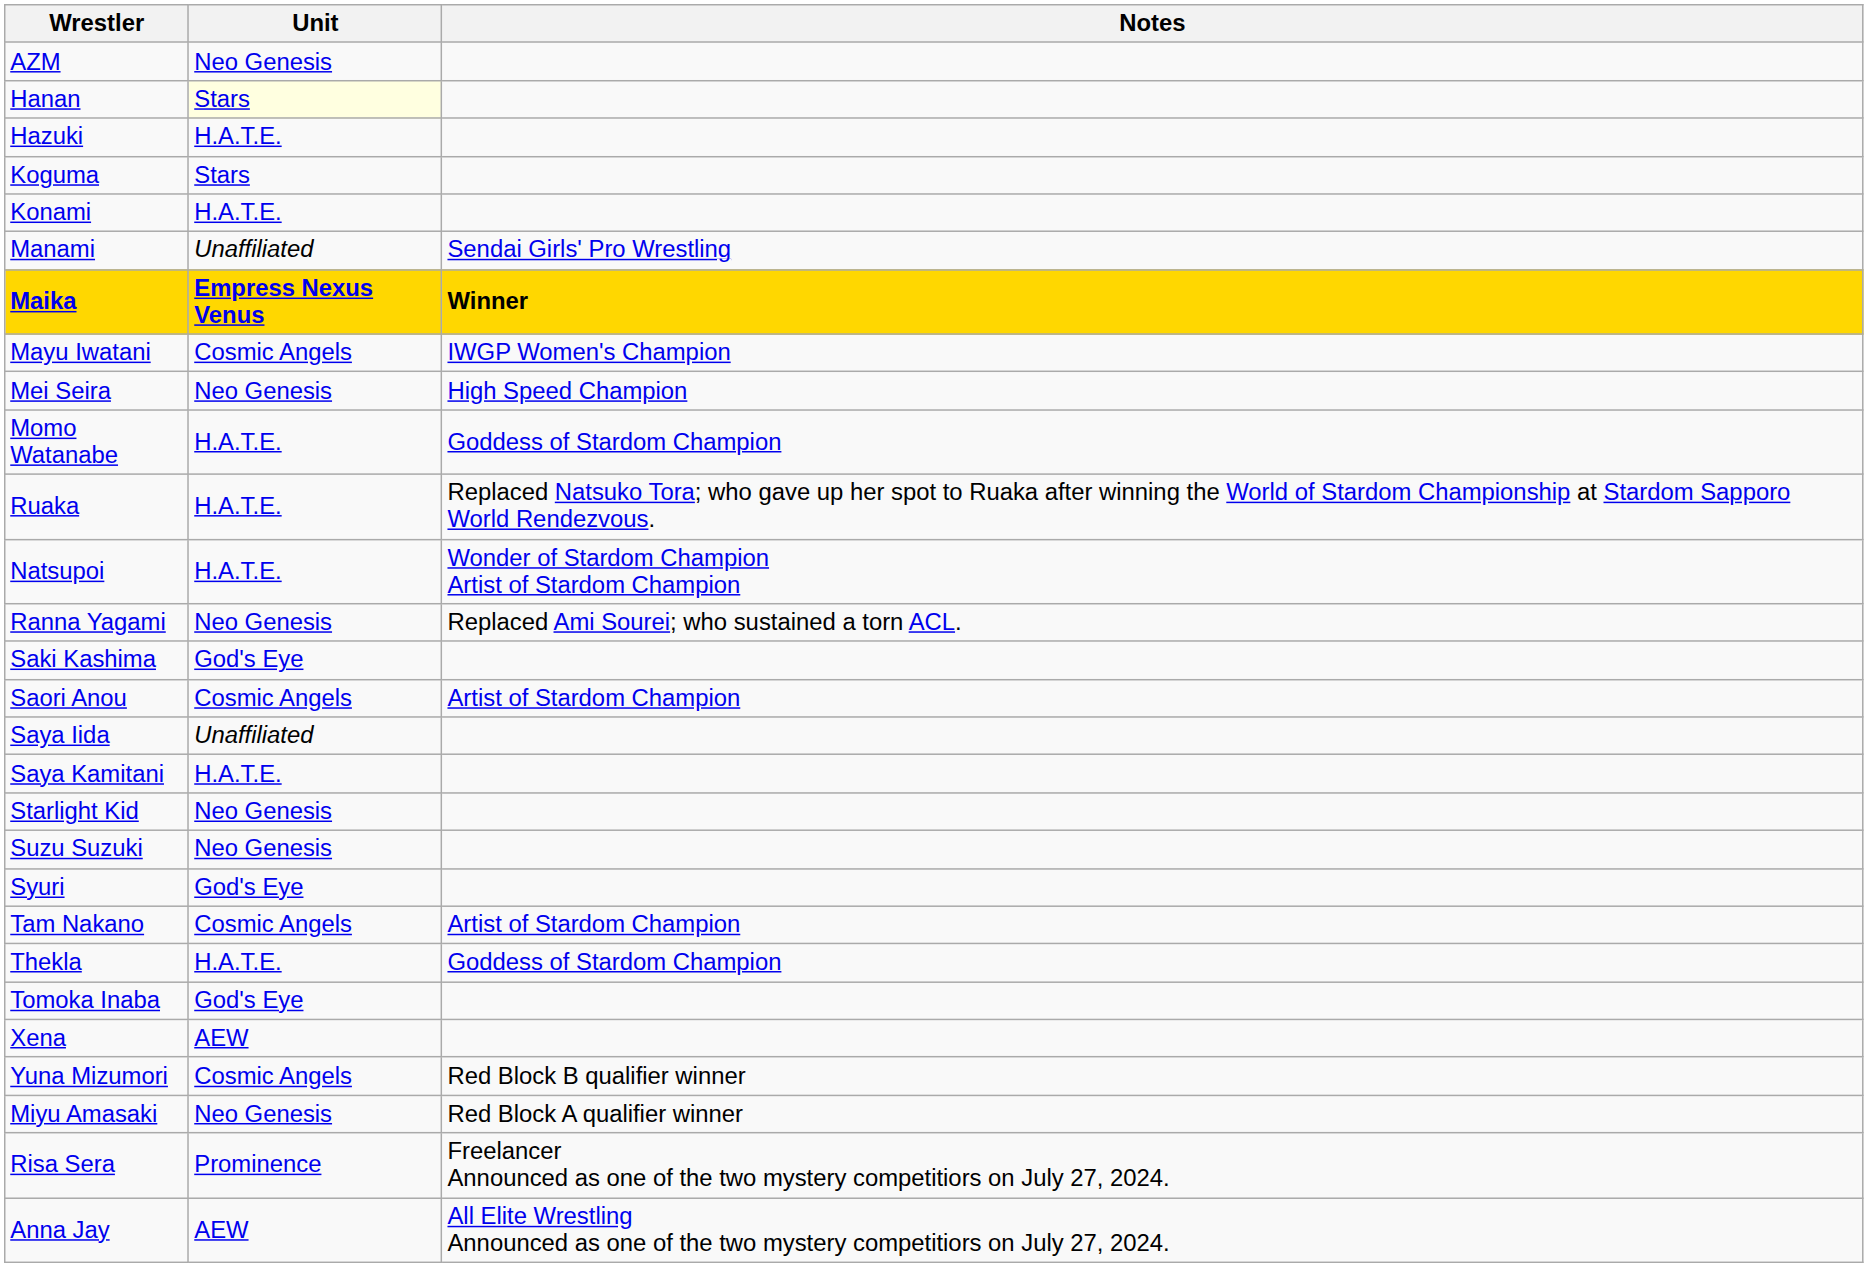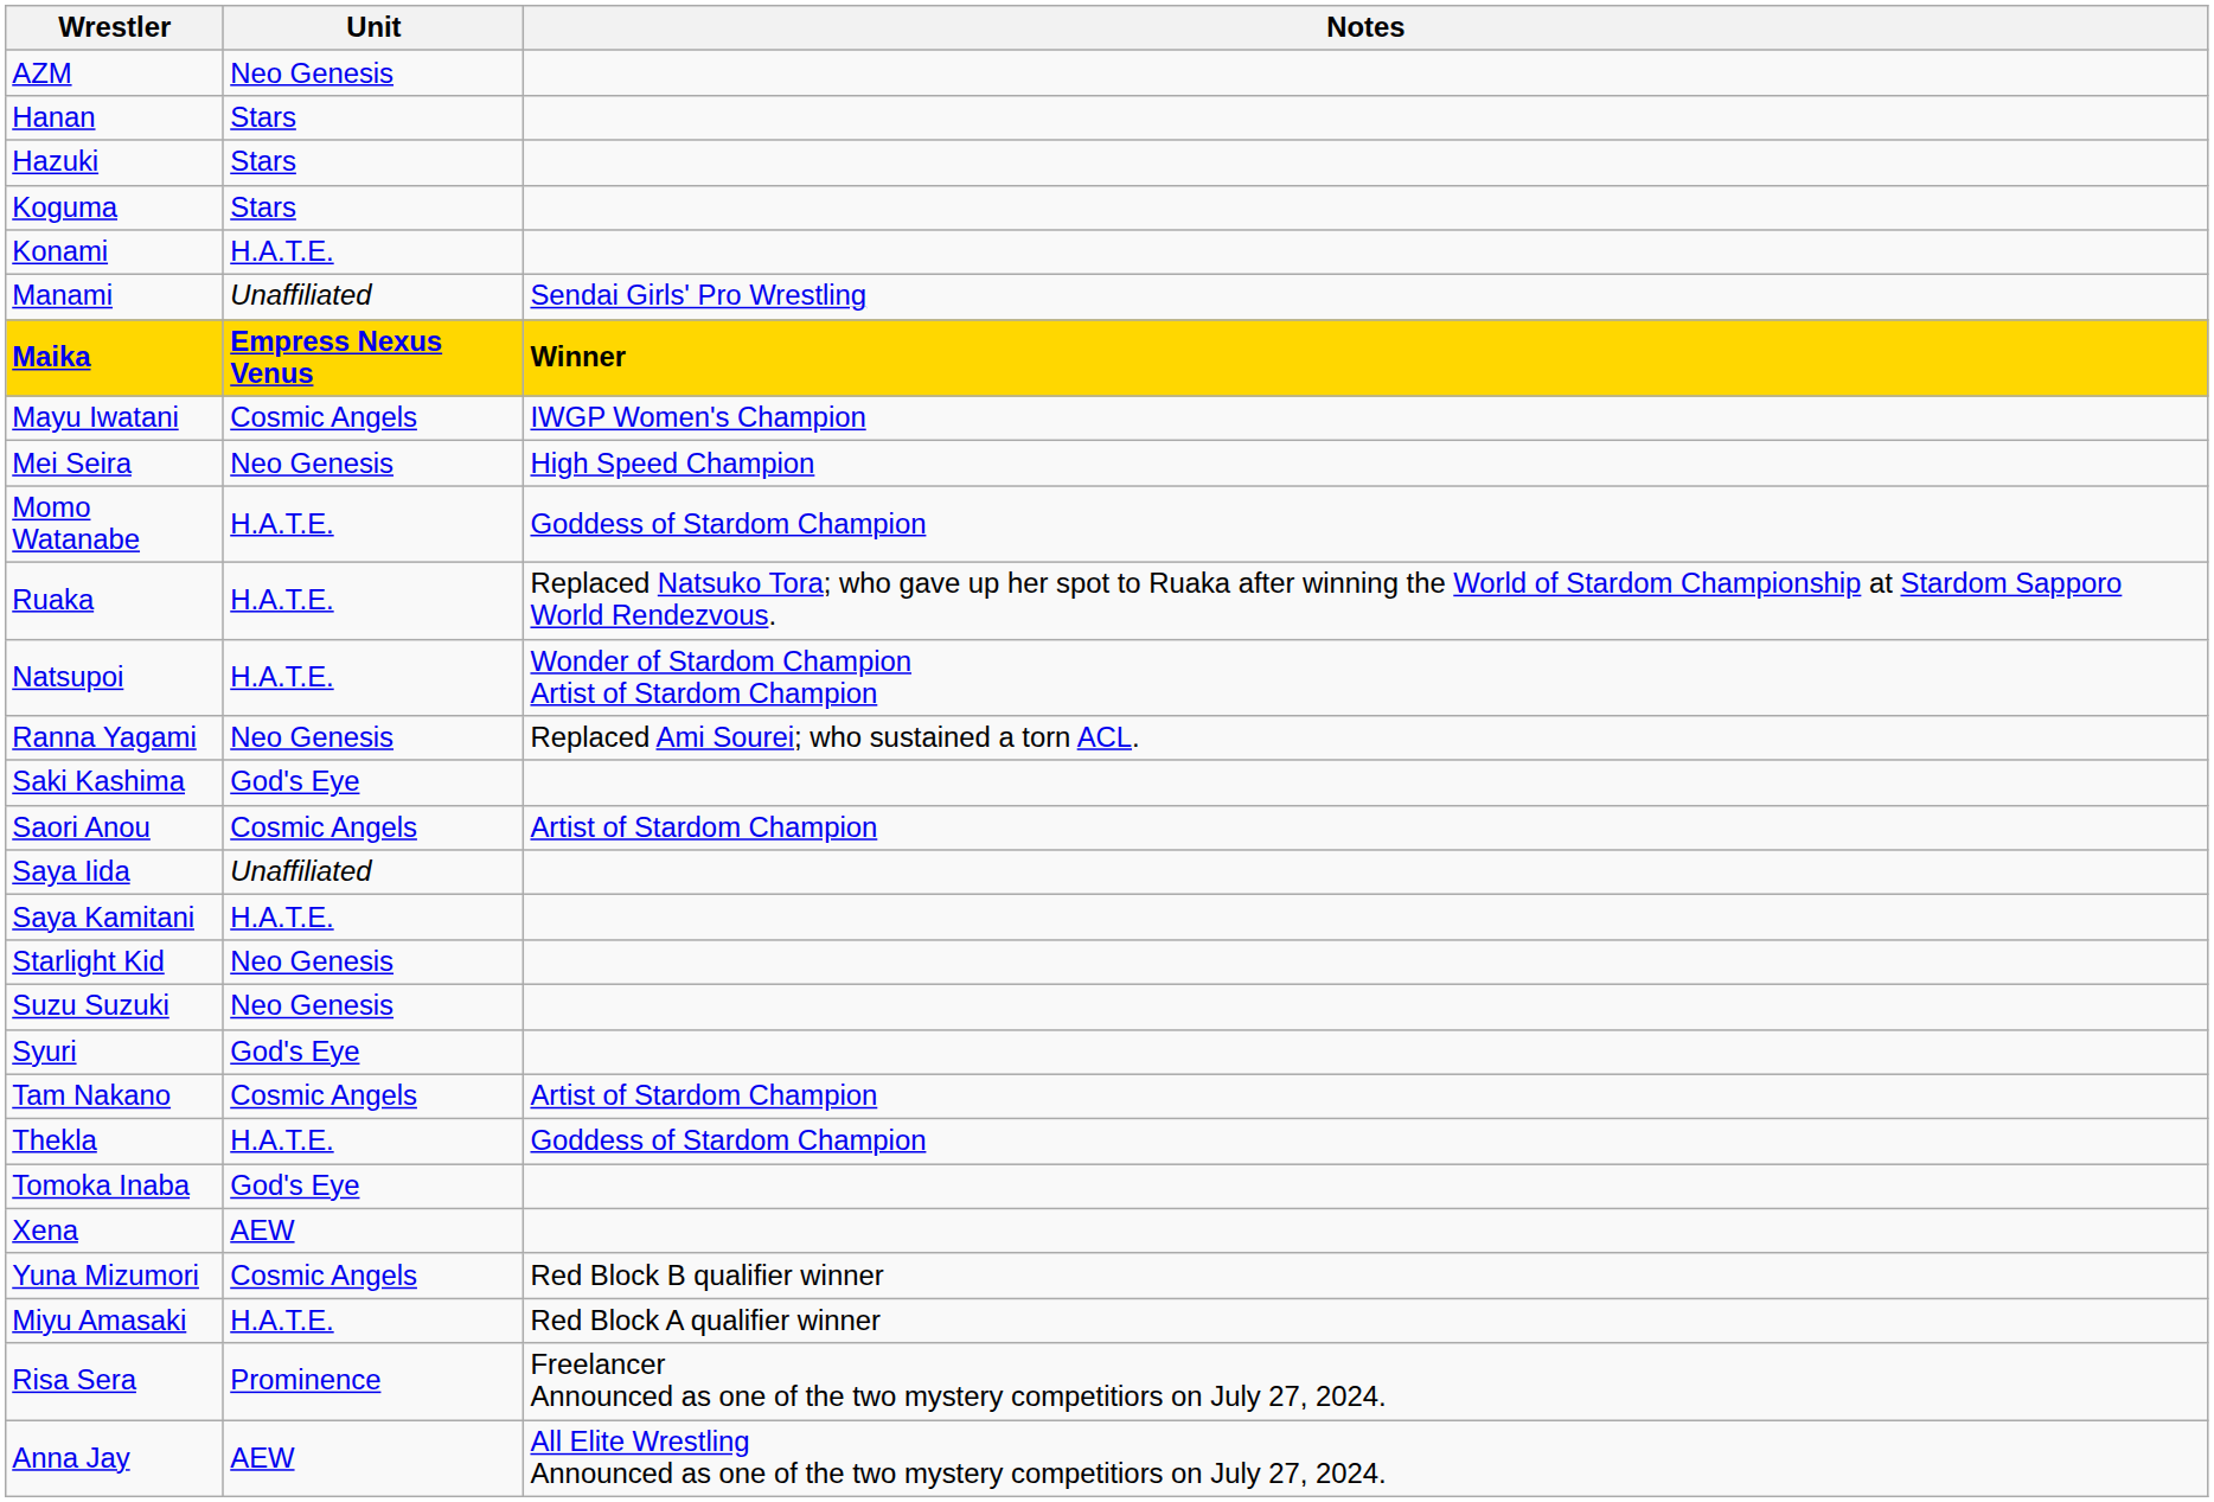 <table class="wikitable sortable" align="left-center">
 <tr>
 <th>Wrestler</th>
 <th>Unit</th>
 <th>Notes</th>
 </tr>
 <tr>
 <td><a href='#'>AZM</a></td>
 <td><a href='#'>Neo Genesis</a></td>
 <td></td>
 </tr>
 <tr>
 <td><a href='#'>Hanan</a></td>
-<td style="background: lightyellow;"><a href='#'>Stars</a></td>
+<td><a href='#'>Stars</a></td>
 <td></td>
 </tr>
 <tr>
 <td><a href='#'>Hazuki</a></td>
-<td><a href='#'>H.A.T.E.</a></td>
+<td><a href='#'>Stars</a></td>
 <td></td>
 </tr>
 <tr>
 <td><a href='#'>Koguma</a></td>
 <td><a href='#'>Stars</a></td>
 <td></td>
 </tr>
 <tr>
 <td><a href='#'>Konami</a></td>
 <td><a href='#'>H.A.T.E.</a></td>
 <td></td>
 </tr>
 <tr>
 <td><a href='#'>Manami</a></td>
 <td><em>Unaffiliated</em></td>
 <td><a href='#'>Sendai Girls' Pro Wrestling</a></td>
 </tr>
 <tr style="background: gold">
 <td><strong><a href='#'>Maika</a></strong></td>
 <td><strong><a href='#'>Empress Nexus Venus</a></strong></td>
 <td><strong>Winner</strong></td>
 </tr>
 <tr>
 <td><a href='#'>Mayu Iwatani</a></td>
 <td><a href='#'>Cosmic Angels</a></td>
 <td><a href='#'>IWGP Women's Champion</a></td>
 </tr>
 <tr>
 <td><a href='#'>Mei Seira</a></td>
 <td><a href='#'>Neo Genesis</a></td>
 <td><a href='#'>High Speed Champion</a></td>
 </tr>
 <tr>
 <td><a href='#'>Momo Watanabe</a></td>
 <td><a href='#'>H.A.T.E.</a></td>
 <td><a href='#'>Goddess of Stardom Champion</a></td>
 </tr>
 <tr>
 <td><a href='#'>Ruaka</a></td>
 <td><a href='#'>H.A.T.E.</a></td>
 <td>Replaced <a href='#'>Natsuko Tora</a>; who gave up her spot to Ruaka after winning the <a href='#'>World of Stardom Championship</a> at <a href='#'>Stardom Sapporo World Rendezvous</a>.</td>
 </tr>
 <tr>
 <td><a href='#'>Natsupoi</a></td>
 <td><a href='#'>H.A.T.E.</a></td>
 <td><a href='#'>Wonder of Stardom Champion</a><br><a href='#'>Artist of Stardom Champion</a></td>
 </tr>
 <tr>
 <td><a href='#'>Ranna Yagami</a></td>
 <td><a href='#'>Neo Genesis</a></td>
 <td>Replaced <a href='#'>Ami Sourei</a>; who sustained a torn <a href='#'>ACL</a>.</td>
 </tr>
 <tr>
 <td><a href='#'>Saki Kashima</a></td>
 <td><a href='#'>God's Eye</a></td>
 <td></td>
 </tr>
 <tr>
 <td><a href='#'>Saori Anou</a></td>
 <td><a href='#'>Cosmic Angels</a></td>
 <td><a href='#'>Artist of Stardom Champion</a></td>
 </tr>
 <tr>
 <td><a href='#'>Saya Iida</a></td>
 <td><em>Unaffiliated</em></td>
 <td></td>
 </tr>
 <tr>
 <td><a href='#'>Saya Kamitani</a></td>
 <td><a href='#'>H.A.T.E.</a></td>
 <td></td>
 </tr>
 <tr>
 <td><a href='#'>Starlight Kid</a></td>
 <td><a href='#'>Neo Genesis</a></td>
 <td></td>
 </tr>
 <tr>
 <td><a href='#'>Suzu Suzuki</a></td>
 <td><a href='#'>Neo Genesis</a></td>
 <td></td>
 </tr>
 <tr>
 <td><a href='#'>Syuri</a></td>
 <td><a href='#'>God's Eye</a></td>
 <td></td>
 </tr>
 <tr>
 <td><a href='#'>Tam Nakano</a></td>
 <td><a href='#'>Cosmic Angels</a></td>
 <td><a href='#'>Artist of Stardom Champion</a></td>
 </tr>
 <tr>
 <td><a href='#'>Thekla</a></td>
 <td><a href='#'>H.A.T.E.</a></td>
 <td><a href='#'>Goddess of Stardom Champion</a></td>
 </tr>
 <tr>
 <td><a href='#'>Tomoka Inaba</a></td>
 <td><a href='#'>God's Eye</a></td>
 <td></td>
 </tr>
 <tr>
 <td><a href='#'>Xena</a></td>
 <td><a href='#'>AEW</a></td>
 <td></td>
 </tr>
 <tr>
 <td><a href='#'>Yuna Mizumori</a></td>
 <td><a href='#'>Cosmic Angels</a></td>
 <td>Red Block B qualifier winner</td>
 </tr>
 <tr>
 <td><a href='#'>Miyu Amasaki</a></td>
-<td><a href='#'>Neo Genesis</a></td>
+<td><a href='#'>H.A.T.E.</a></td>
 <td>Red Block A qualifier winner</td>
 </tr>
 <tr>
 <td><a href='#'>Risa Sera</a></td>
 <td><a href='#'>Prominence</a></td>
 <td>Freelancer<br>Announced as one of the two mystery competitiors on July 27, 2024.</td>
 </tr>
 <tr>
 <td><a href='#'>Anna Jay</a></td>
 <td><a href='#'>AEW</a></td>
 <td><a href='#'>All Elite Wrestling</a><br>Announced as one of the two mystery competitiors on July 27, 2024.</td>
 </tr>
 </table>
